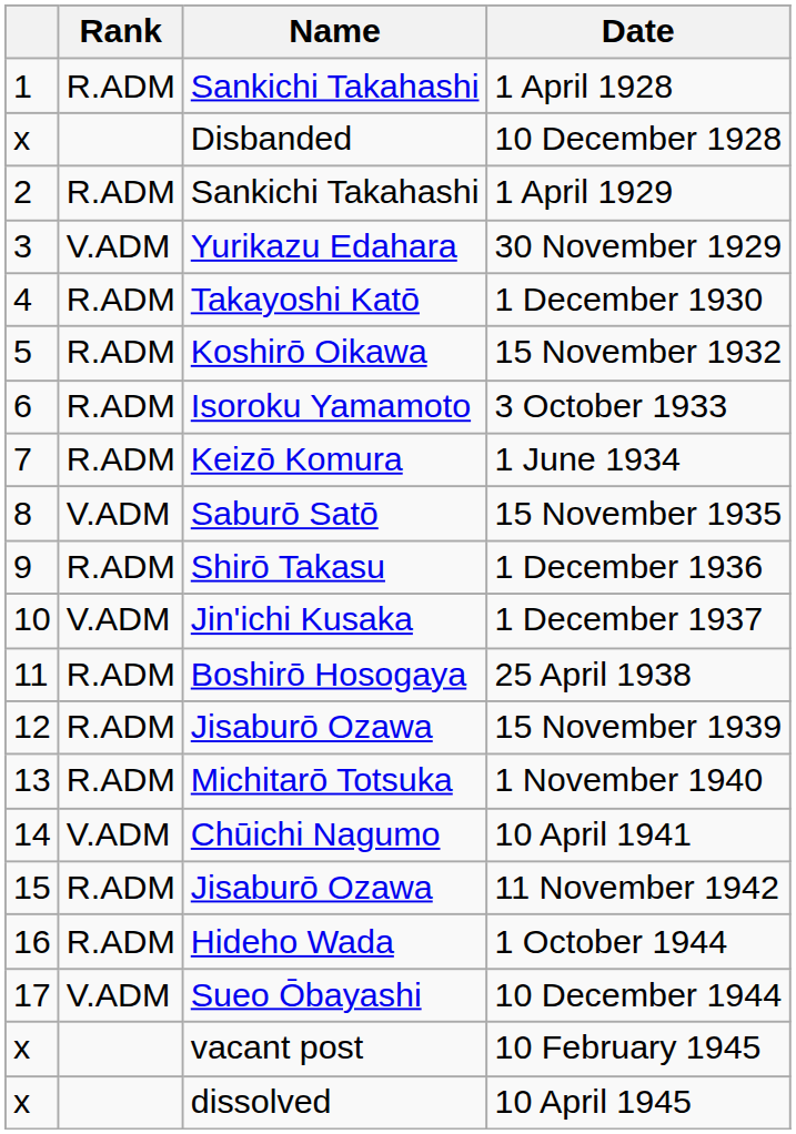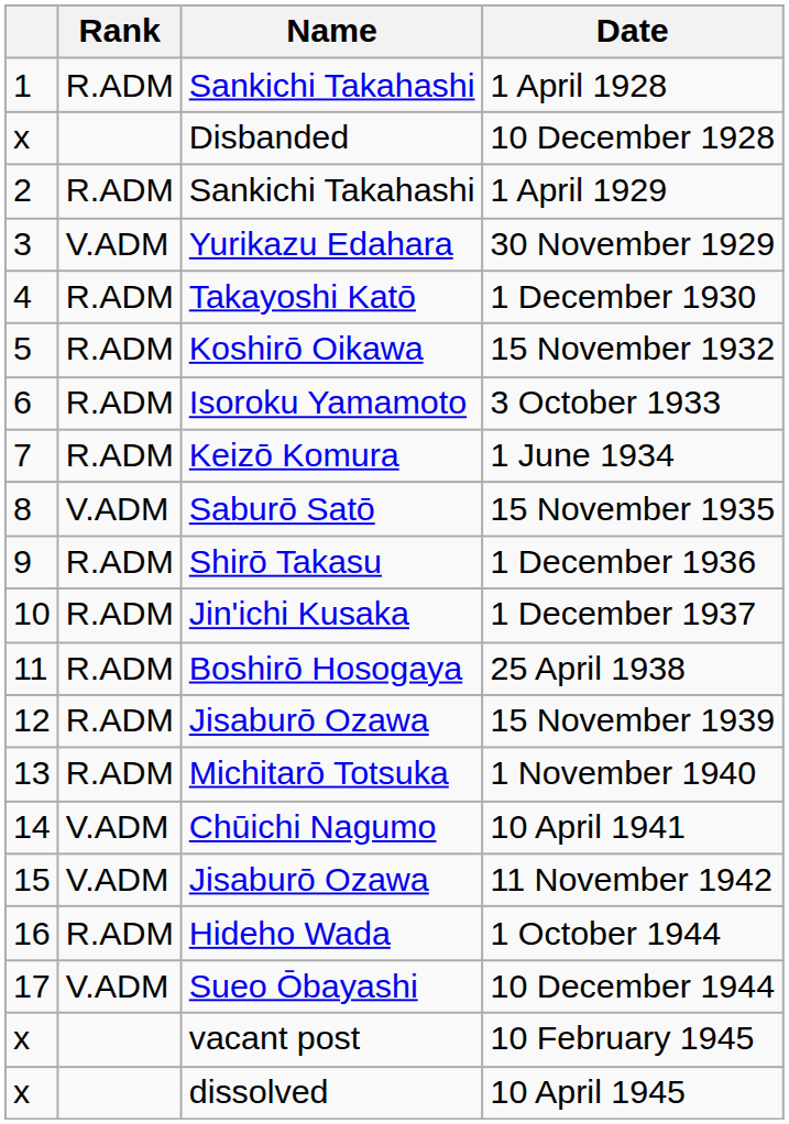 <table class=wikitable>
 <tr>
 <th></th>
 <th>Rank</th>
 <th>Name</th>
 <th>Date</th>
 </tr>
 <tr>
 <td>1</td>
 <td>R.ADM</td>
 <td><a href='#'>Sankichi Takahashi</a></td>
 <td>1 April 1928</td>
 </tr>
 <tr>
 <td>x</td>
 <td></td>
 <td>Disbanded</td>
 <td>10 December 1928</td>
 </tr>
 <tr>
 <td>2</td>
 <td>R.ADM</td>
 <td>Sankichi Takahashi</td>
 <td>1 April 1929</td>
 </tr>
 <tr>
 <td>3</td>
 <td>V.ADM</td>
 <td><a href='#'>Yurikazu Edahara</a></td>
 <td>30 November 1929</td>
 </tr>
 <tr>
 <td>4</td>
 <td>R.ADM</td>
 <td><a href='#'>Takayoshi Katō</a></td>
 <td>1 December 1930</td>
 </tr>
 <tr>
 <td>5</td>
 <td>R.ADM</td>
 <td><a href='#'>Koshirō Oikawa</a></td>
 <td>15 November 1932</td>
 </tr>
 <tr>
 <td>6</td>
 <td>R.ADM</td>
 <td><a href='#'>Isoroku Yamamoto</a></td>
 <td>3 October 1933</td>
 </tr>
 <tr>
 <td>7</td>
 <td>R.ADM</td>
 <td><a href='#'>Keizō Komura</a></td>
 <td>1 June 1934</td>
 </tr>
 <tr>
 <td>8</td>
 <td>V.ADM</td>
 <td><a href='#'>Saburō Satō</a></td>
 <td>15 November 1935</td>
 </tr>
 <tr>
 <td>9</td>
 <td>R.ADM</td>
 <td><a href='#'>Shirō Takasu</a></td>
 <td>1 December 1936</td>
 </tr>
 <tr>
 <td>10</td>
-<td>V.ADM</td>
+<td>R.ADM</td>
 <td><a href='#'>Jin'ichi Kusaka</a></td>
 <td>1 December 1937</td>
 </tr>
 <tr>
 <td>11</td>
 <td>R.ADM</td>
 <td><a href='#'>Boshirō Hosogaya</a></td>
 <td>25 April 1938</td>
 </tr>
 <tr>
 <td>12</td>
 <td>R.ADM</td>
 <td><a href='#'>Jisaburō Ozawa</a></td>
 <td>15 November 1939</td>
 </tr>
 <tr>
 <td>13</td>
 <td>R.ADM</td>
 <td><a href='#'>Michitarō Totsuka</a></td>
 <td>1 November 1940</td>
 </tr>
 <tr>
 <td>14</td>
 <td>V.ADM</td>
 <td><a href='#'>Chūichi Nagumo</a></td>
 <td>10 April 1941</td>
 </tr>
 <tr>
 <td>15</td>
-<td>R.ADM</td>
+<td>V.ADM</td>
 <td><a href='#'>Jisaburō Ozawa</a></td>
 <td>11 November 1942</td>
 </tr>
 <tr>
 <td>16</td>
 <td>R.ADM</td>
 <td><a href='#'>Hideho Wada</a></td>
 <td>1 October 1944</td>
 </tr>
 <tr>
 <td>17</td>
 <td>V.ADM</td>
 <td><a href='#'>Sueo Ōbayashi</a></td>
 <td>10 December 1944</td>
 </tr>
 <tr>
 <td>x</td>
 <td></td>
 <td>vacant post</td>
 <td>10 February 1945</td>
 </tr>
 <tr>
 <td>x</td>
 <td></td>
 <td>dissolved</td>
 <td>10 April 1945</td>
 </tr>
 <tr>
 </tr>
 </table>
